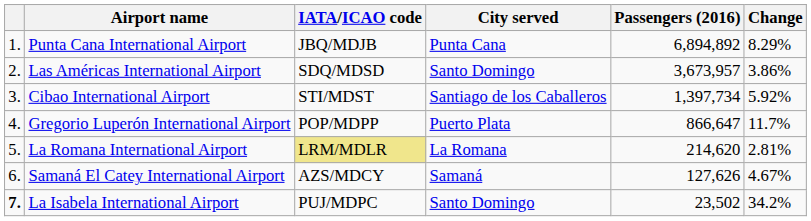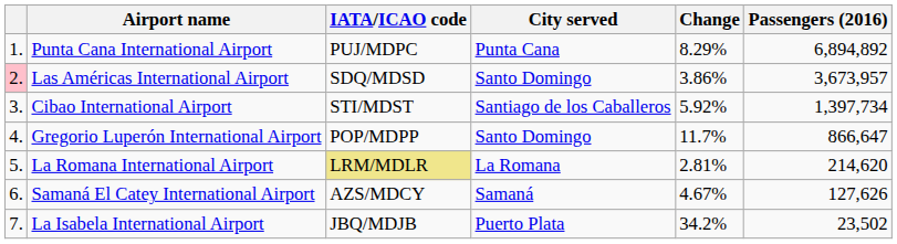 <table class="wikitable sortable">
 <tr>
 <th></th>
 <th>Airport name</th>
 <th><a href='#'>IATA</a>/<a href='#'>ICAO</a> code</th>
 <th>City served</th>
+<th>Change</th>
 <th>Passengers (2016)</th>
-<th>Change</th>
 </tr>
 <tr>
 <td>1.</td>
 <td><a href='#'>Punta Cana International Airport</a></td>
-<td>JBQ/MDJB</td>
+<td>PUJ/MDPC</td>
 <td><a href='#'>Punta Cana</a></td>
+<td>  8.29%</td>
 <td align="right">6,894,892</td>
-<td>  8.29%</td>
 </tr>
 <tr>
-<td>2.</td>
+<td style="background: pink;">2.</td>
 <td><a href='#'>Las Américas International Airport</a></td>
 <td>SDQ/MDSD</td>
 <td><a href='#'>Santo Domingo</a></td>
+<td> 3.86%</td>
 <td align="right">3,673,957</td>
-<td> 3.86%</td>
 </tr>
 <tr>
 <td>3.</td>
 <td><a href='#'>Cibao International Airport</a></td>
 <td>STI/MDST</td>
 <td><a href='#'>Santiago de los Caballeros</a></td>
+<td>  5.92%</td>
 <td align="right">1,397,734</td>
-<td>  5.92%</td>
 </tr>
 <tr>
 <td>4.</td>
 <td><a href='#'>Gregorio Luperón International Airport</a></td>
 <td>POP/MDPP</td>
-<td><a href='#'>Puerto Plata</a></td>
+<td><a href='#'>Santo Domingo</a></td>
+<td>  11.7%</td>
 <td align="right">866,647</td>
-<td>  11.7%</td>
 </tr>
 <tr>
 <td>5.</td>
 <td><a href='#'>La Romana International Airport</a></td>
 <td style="background: khaki;">LRM/MDLR</td>
 <td><a href='#'>La Romana</a></td>
+<td> 2.81%</td>
 <td align="right">214,620</td>
-<td> 2.81%</td>
 </tr>
 <tr>
 <td>6.</td>
 <td><a href='#'>Samaná El Catey International Airport</a></td>
 <td>AZS/MDCY</td>
 <td><a href='#'>Samaná</a></td>
+<td> 4.67%</td>
 <td align="right">127,626</td>
-<td> 4.67%</td>
 </tr>
 <tr>
-<td><strong>7.</strong></td>
+<td>7.</td>
 <td><a href='#'>La Isabela International Airport</a></td>
-<td>PUJ/MDPC</td>
-<td><a href='#'>Santo Domingo</a></td>
+<td>JBQ/MDJB</td>
+<td><a href='#'>Puerto Plata</a></td>
+<td> 34.2%</td>
 <td align="right">23,502</td>
-<td> 34.2%</td>
 </tr>
 </table>
